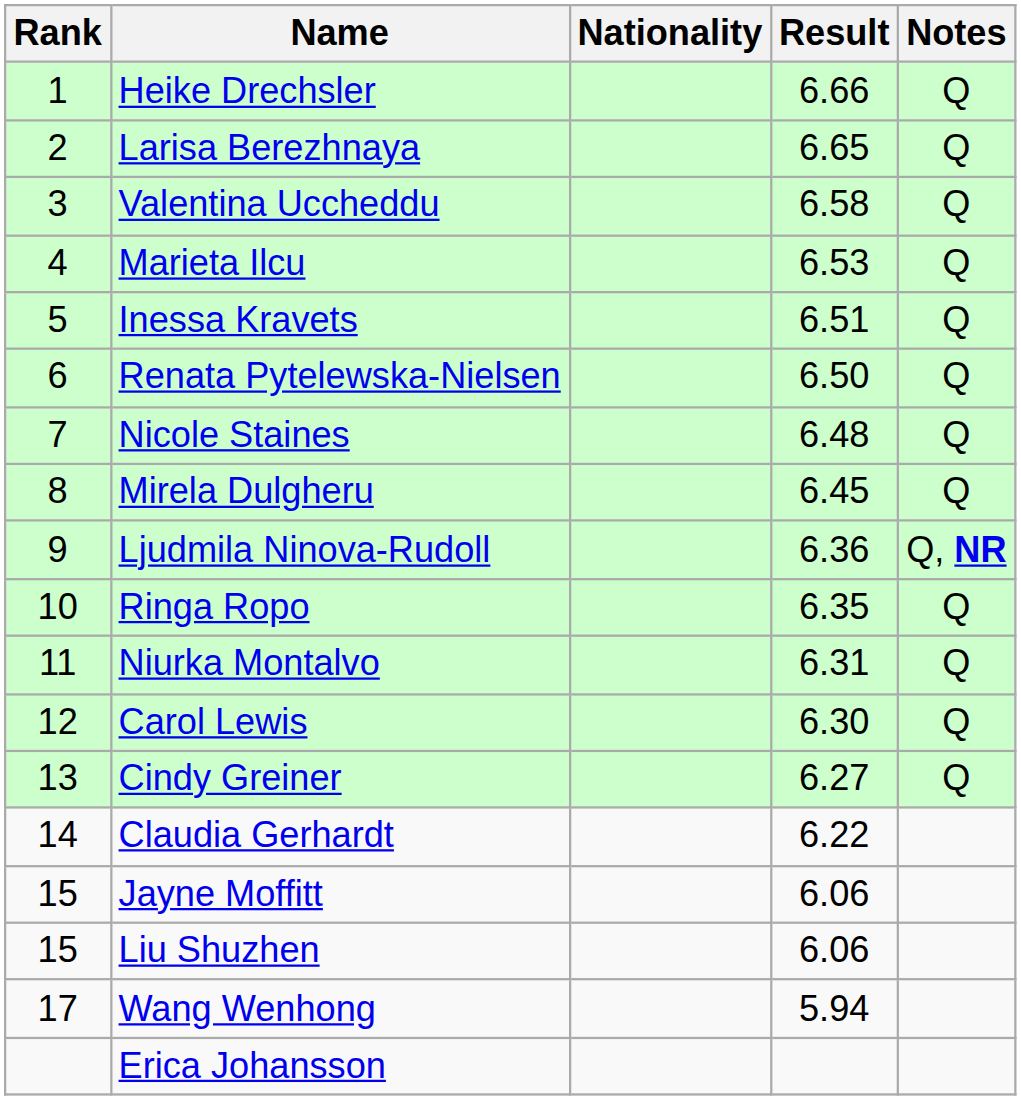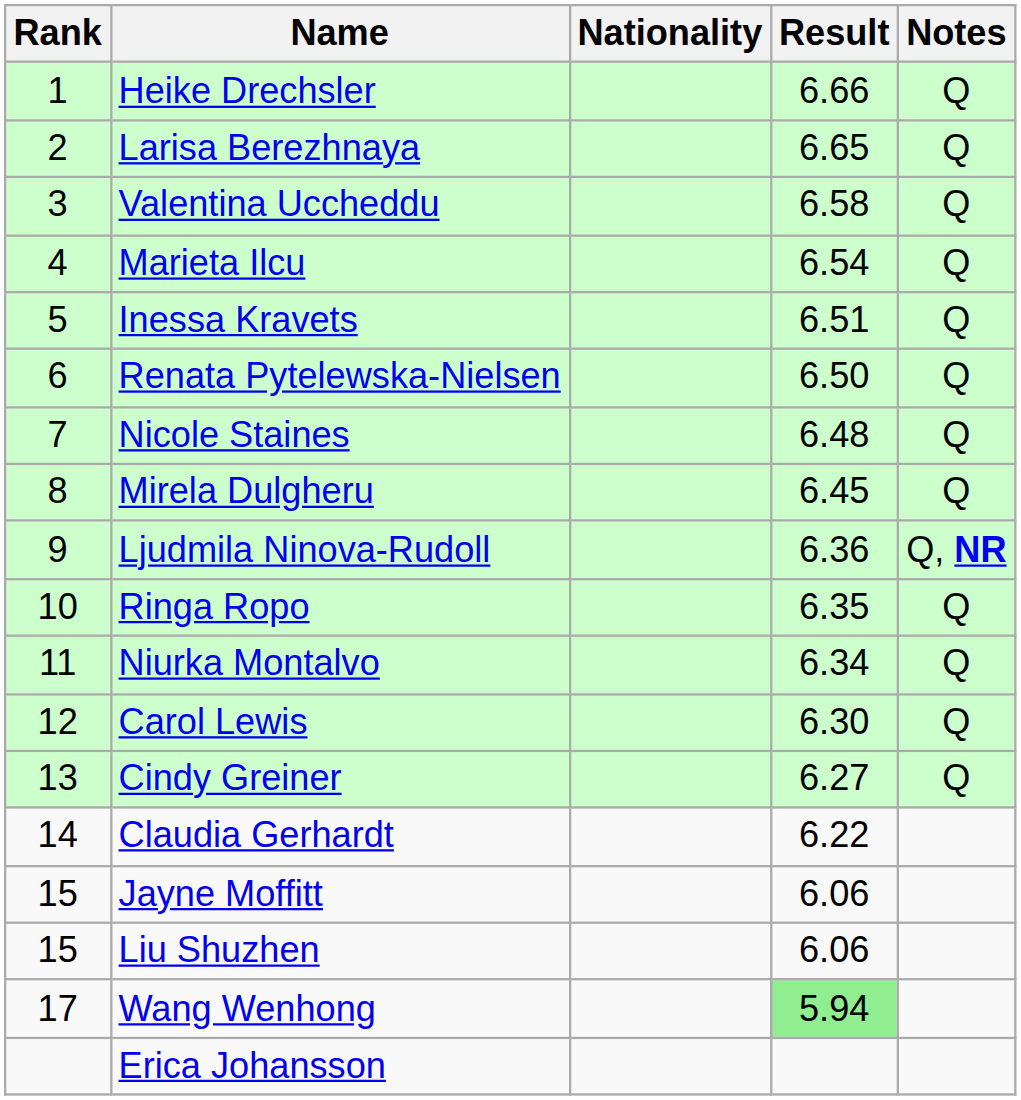 <table class="wikitable sortable" style="text-align:center">
 <tr>
 <th>Rank</th>
 <th>Name</th>
 <th>Nationality</th>
 <th>Result</th>
 <th>Notes</th>
 </tr>
 <tr bgcolor=ccffcc>
 <td>1</td>
 <td align="left"><a href='#'>Heike Drechsler</a></td>
 <td align=left></td>
 <td>6.66</td>
 <td>Q</td>
 </tr>
 <tr bgcolor=ccffcc>
 <td>2</td>
 <td align="left"><a href='#'>Larisa Berezhnaya</a></td>
 <td align=left></td>
 <td>6.65</td>
 <td>Q</td>
 </tr>
 <tr bgcolor=ccffcc>
 <td>3</td>
 <td align="left"><a href='#'>Valentina Uccheddu</a></td>
 <td align=left></td>
 <td>6.58</td>
 <td>Q</td>
 </tr>
 <tr bgcolor=ccffcc>
 <td>4</td>
 <td align="left"><a href='#'>Marieta Ilcu</a></td>
 <td align=left></td>
-<td>6.53</td>
+<td>6.54</td>
 <td>Q</td>
 </tr>
 <tr bgcolor=ccffcc>
 <td>5</td>
 <td align="left"><a href='#'>Inessa Kravets</a></td>
 <td align=left></td>
 <td>6.51</td>
 <td>Q</td>
 </tr>
 <tr bgcolor=ccffcc>
 <td>6</td>
 <td align="left"><a href='#'>Renata Pytelewska-Nielsen</a></td>
 <td align=left></td>
 <td>6.50</td>
 <td>Q</td>
 </tr>
 <tr bgcolor=ccffcc>
 <td>7</td>
 <td align="left"><a href='#'>Nicole Staines</a></td>
 <td align=left></td>
 <td>6.48</td>
 <td>Q</td>
 </tr>
 <tr bgcolor=ccffcc>
 <td>8</td>
 <td align="left"><a href='#'>Mirela Dulgheru</a></td>
 <td align=left></td>
 <td>6.45</td>
 <td>Q</td>
 </tr>
 <tr bgcolor=ccffcc>
 <td>9</td>
 <td align="left"><a href='#'>Ljudmila Ninova-Rudoll</a></td>
 <td align=left></td>
 <td>6.36</td>
 <td>Q, <strong><a href='#'>NR</a></strong></td>
 </tr>
 <tr bgcolor=ccffcc>
 <td>10</td>
 <td align="left"><a href='#'>Ringa Ropo</a></td>
 <td align=left></td>
 <td>6.35</td>
 <td>Q</td>
 </tr>
 <tr bgcolor=ccffcc>
 <td>11</td>
 <td align="left"><a href='#'>Niurka Montalvo</a></td>
 <td align=left></td>
-<td>6.31</td>
+<td>6.34</td>
 <td>Q</td>
 </tr>
 <tr bgcolor=ccffcc>
 <td>12</td>
 <td align="left"><a href='#'>Carol Lewis</a></td>
 <td align=left></td>
 <td>6.30</td>
 <td>Q</td>
 </tr>
 <tr bgcolor=ccffcc>
 <td>13</td>
 <td align="left"><a href='#'>Cindy Greiner</a></td>
 <td align=left></td>
 <td>6.27</td>
 <td>Q</td>
 </tr>
 <tr>
 <td>14</td>
 <td align="left"><a href='#'>Claudia Gerhardt</a></td>
 <td align=left></td>
 <td>6.22</td>
 <td></td>
 </tr>
 <tr>
 <td>15</td>
 <td align="left"><a href='#'>Jayne Moffitt</a></td>
 <td align=left></td>
 <td>6.06</td>
 <td></td>
 </tr>
 <tr>
 <td>15</td>
 <td align="left"><a href='#'>Liu Shuzhen</a></td>
 <td align=left></td>
 <td>6.06</td>
 <td></td>
 </tr>
 <tr>
 <td>17</td>
 <td align="left"><a href='#'>Wang Wenhong</a></td>
 <td align=left></td>
-<td>5.94</td>
+<td style="background: lightgreen;">5.94</td>
 <td></td>
 </tr>
 <tr>
 <td></td>
 <td align="left"><a href='#'>Erica Johansson</a></td>
 <td align=left></td>
 <td></td>
 <td></td>
 </tr>
 </table>
